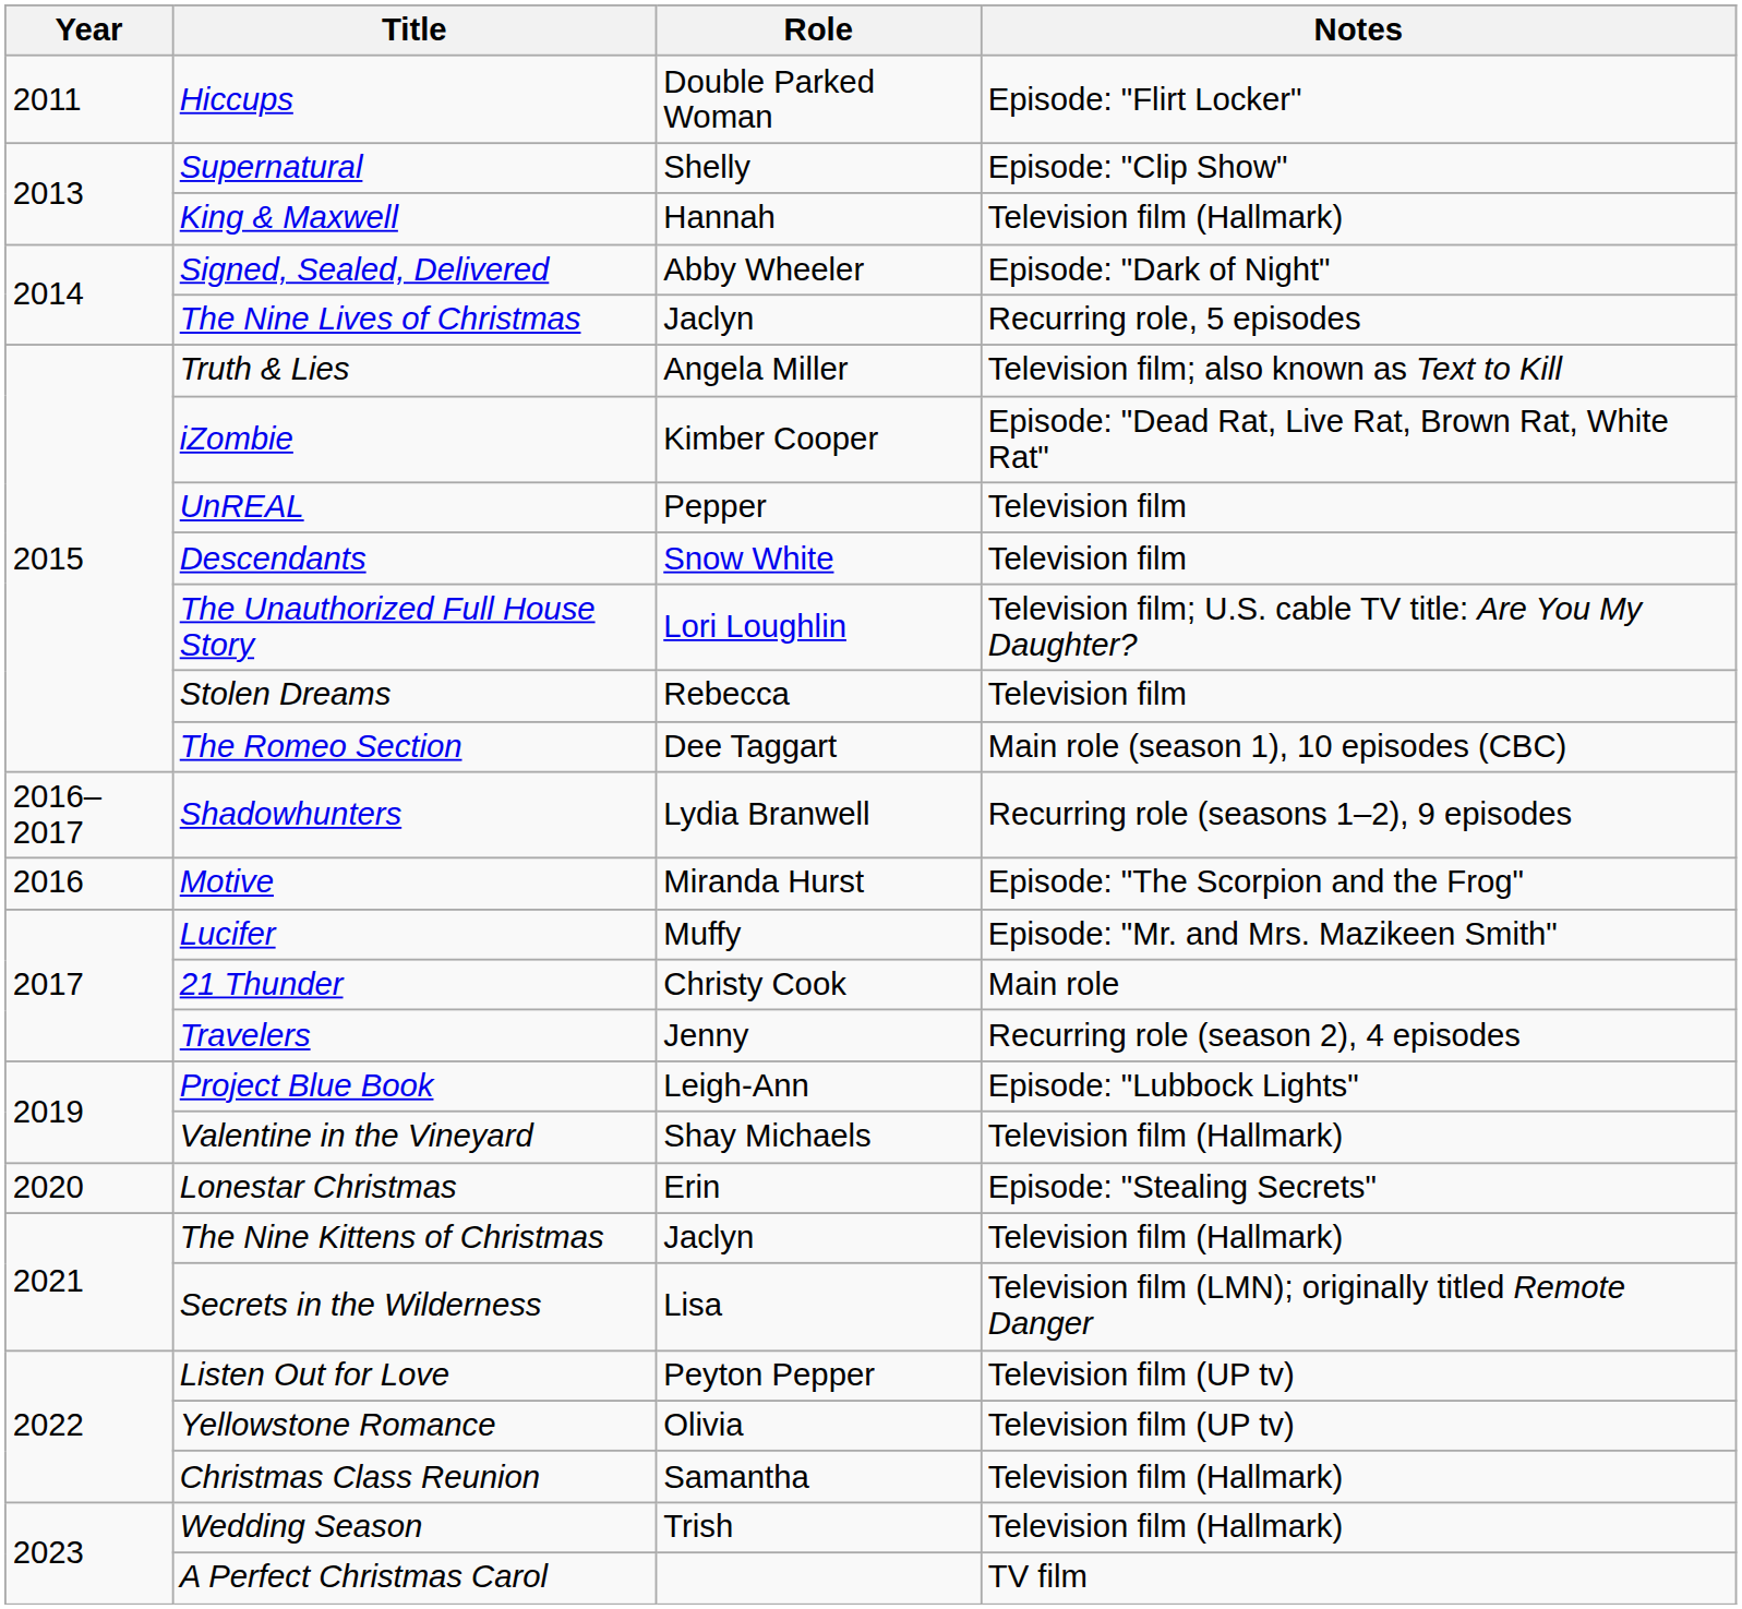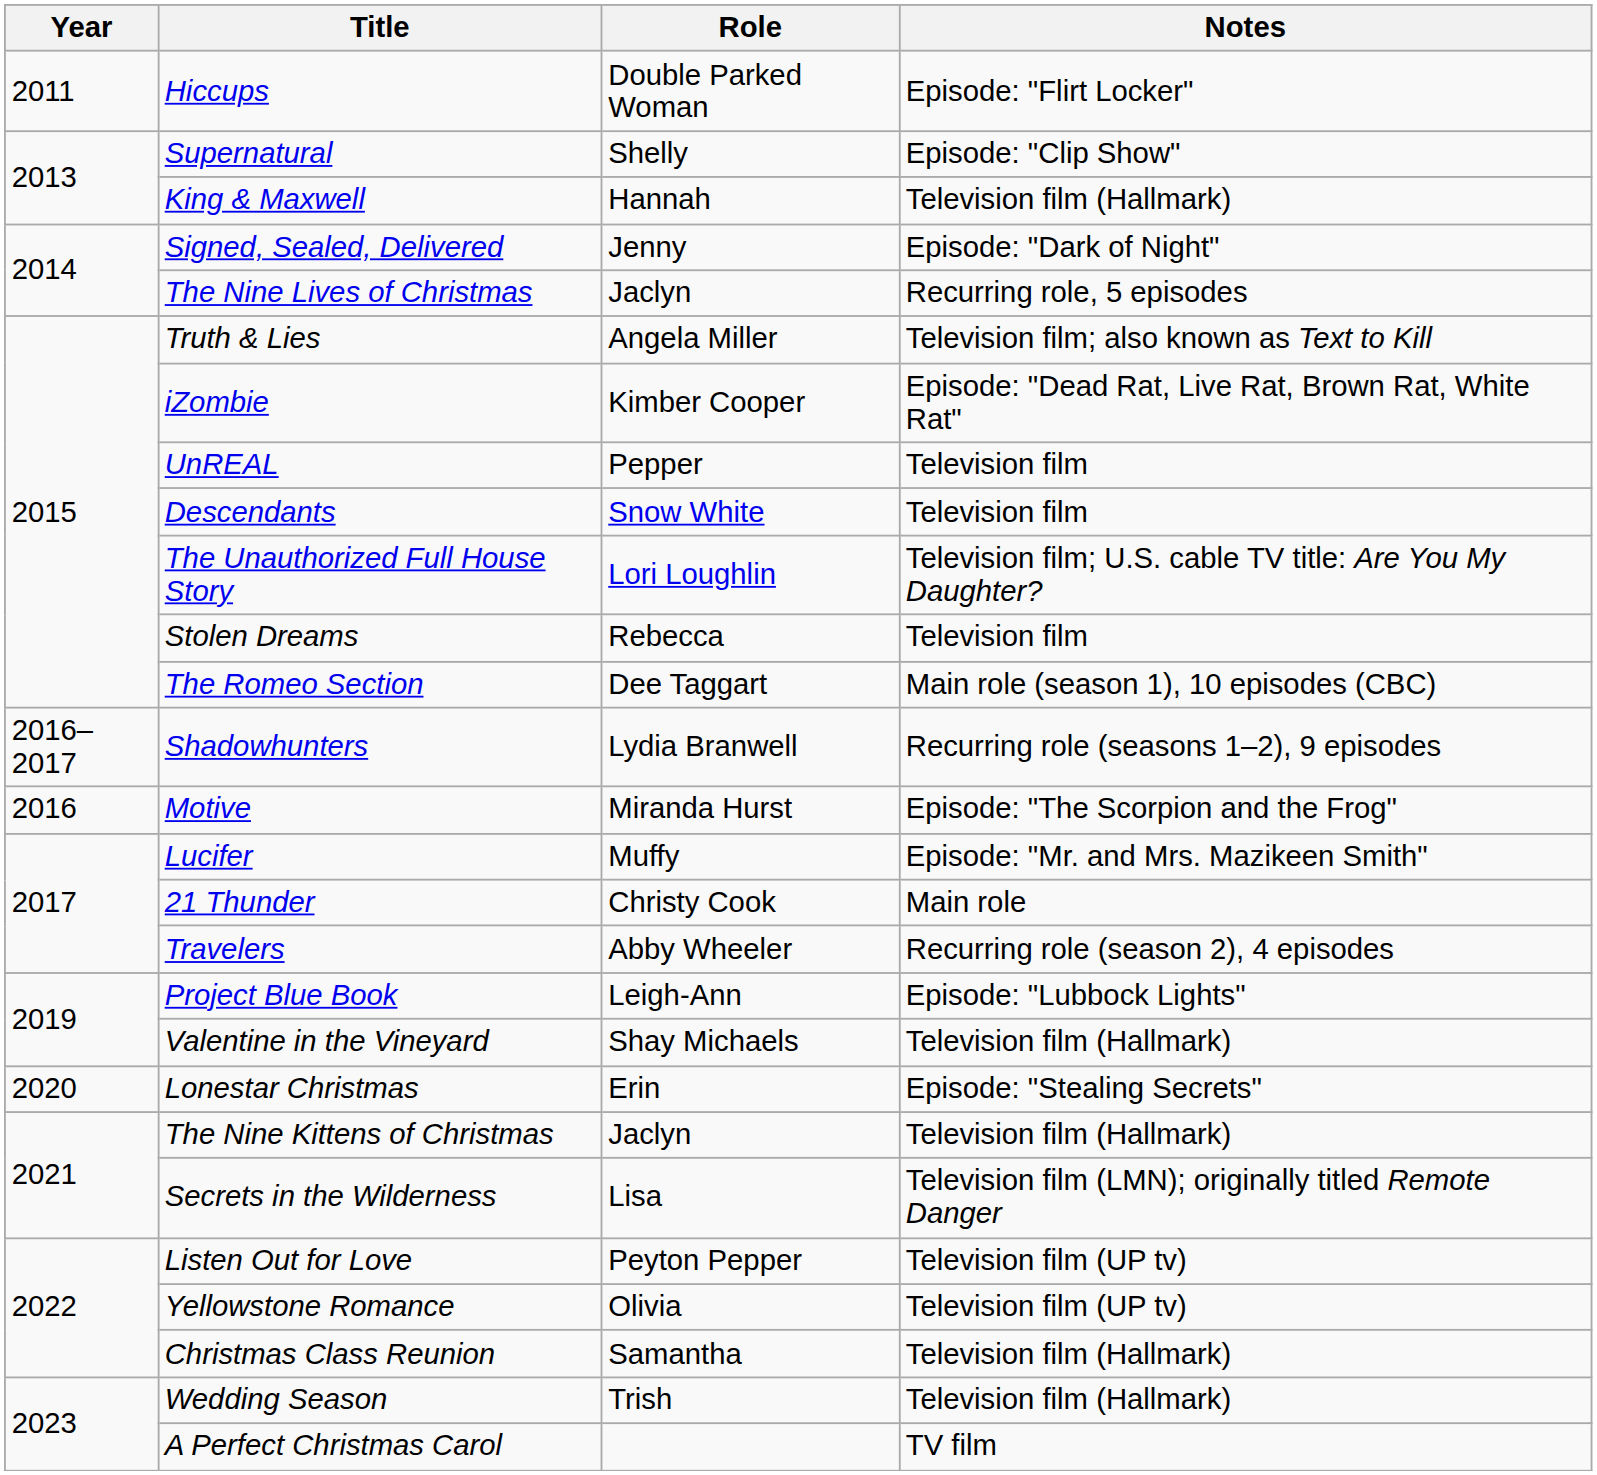 <table class="wikitable sortable">
 <tr>
 <th>Year</th>
 <th>Title</th>
 <th>Role</th>
 <th class="unsortable">Notes</th>
 </tr>
 <tr>
 <td>2011</td>
 <td><em><a href='#'>Hiccups</a></em></td>
 <td>Double Parked Woman</td>
 <td>Episode: "Flirt Locker"</td>
 </tr>
 <tr>
 <td rowspan="2">2013</td>
 <td><em><a href='#'>Supernatural</a></em></td>
 <td>Shelly</td>
 <td>Episode: "Clip Show"</td>
 </tr>
 <tr>
 <td><em><a href='#'>King & Maxwell</a></em></td>
 <td>Hannah</td>
 <td>Television film (Hallmark)</td>
 </tr>
 <tr>
 <td rowspan="2">2014</td>
 <td><em><a href='#'>Signed, Sealed, Delivered</a></em></td>
-<td>Abby Wheeler</td>
+<td>Jenny</td>
 <td>Episode: "Dark of Night"</td>
 </tr>
 <tr>
 <td data-sort-value="Nine Lives of Christmas, The"><em><a href='#'>The Nine Lives of Christmas</a></em></td>
 <td>Jaclyn</td>
 <td>Recurring role, 5 episodes</td>
 </tr>
 <tr>
 <td rowspan="7">2015</td>
 <td><em>Truth & Lies</em></td>
 <td>Angela Miller</td>
 <td>Television film; also known as <em>Text to Kill</em></td>
 </tr>
 <tr>
 <td><em><a href='#'>iZombie</a></em></td>
 <td>Kimber Cooper</td>
 <td>Episode: "Dead Rat, Live Rat, Brown Rat, White Rat"</td>
 </tr>
 <tr>
 <td><em><a href='#'>UnREAL</a></em></td>
 <td>Pepper</td>
 <td>Television film</td>
 </tr>
 <tr>
 <td><em><a href='#'>Descendants</a></em></td>
 <td><a href='#'>Snow White</a></td>
 <td>Television film</td>
 </tr>
 <tr>
 <td data-sort-value="Unauthorized Full House Story, The"><em><a href='#'>The Unauthorized Full House Story</a></em></td>
 <td><a href='#'>Lori Loughlin</a></td>
 <td>Television film; U.S. cable TV title: <em>Are You My Daughter?</em></td>
 </tr>
 <tr>
 <td><em>Stolen Dreams</em></td>
 <td>Rebecca</td>
 <td>Television film</td>
 </tr>
 <tr>
 <td data-sort-value="Romeo Section, The"><em><a href='#'>The Romeo Section</a></em></td>
 <td>Dee Taggart</td>
 <td>Main role (season 1), 10 episodes (CBC)</td>
 </tr>
 <tr>
 <td>2016–2017</td>
 <td><em><a href='#'>Shadowhunters</a></em></td>
 <td>Lydia Branwell</td>
 <td>Recurring role (seasons 1–2), 9 episodes</td>
 </tr>
 <tr>
 <td>2016</td>
 <td><em><a href='#'>Motive</a></em></td>
 <td>Miranda Hurst</td>
 <td>Episode: "The Scorpion and the Frog"</td>
 </tr>
 <tr>
 <td rowspan="3">2017</td>
 <td><em><a href='#'>Lucifer</a></em></td>
 <td>Muffy</td>
 <td>Episode: "Mr. and Mrs. Mazikeen Smith"</td>
 </tr>
 <tr>
 <td><em><a href='#'>21 Thunder</a></em></td>
 <td>Christy Cook</td>
 <td>Main role</td>
 </tr>
 <tr>
 <td><em><a href='#'>Travelers</a></em></td>
-<td>Jenny</td>
+<td>Abby Wheeler</td>
 <td>Recurring role (season 2), 4 episodes</td>
 </tr>
 <tr>
 <td rowspan="2">2019</td>
 <td><em><a href='#'>Project Blue Book</a></em></td>
 <td>Leigh-Ann</td>
 <td>Episode: "Lubbock Lights"</td>
 </tr>
 <tr>
 <td><em>Valentine in the Vineyard</em></td>
 <td>Shay Michaels</td>
 <td>Television film (Hallmark)</td>
 </tr>
 <tr>
 <td>2020</td>
 <td><em>Lonestar Christmas</em></td>
 <td>Erin</td>
 <td>Episode: "Stealing Secrets"</td>
 </tr>
 <tr>
 <td rowspan="2">2021</td>
 <td data-sort-value="Nine Kittens of Christmas, The"><em>The Nine Kittens of Christmas</em></td>
 <td>Jaclyn</td>
 <td>Television film (Hallmark)</td>
 </tr>
 <tr>
 <td><em>Secrets in the Wilderness</em></td>
 <td>Lisa</td>
 <td>Television film (LMN); originally titled <em>Remote Danger</em></td>
 </tr>
 <tr>
 <td rowspan="3">2022</td>
 <td><em>Listen Out for Love</em></td>
 <td>Peyton Pepper</td>
 <td>Television film (UP tv)</td>
 </tr>
 <tr>
 <td><em>Yellowstone Romance</em></td>
 <td>Olivia</td>
 <td>Television film (UP tv)</td>
 </tr>
 <tr>
 <td><em>Christmas Class Reunion</em></td>
 <td>Samantha</td>
 <td>Television film (Hallmark)</td>
 </tr>
 <tr>
 <td rowspan="2">2023</td>
 <td><em>Wedding Season</em></td>
 <td>Trish</td>
 <td>Television film (Hallmark)</td>
 </tr>
 <tr>
 <td data-sort-value="Perfect Christmas Carol, A"><em>A Perfect Christmas Carol</em></td>
 <td></td>
 <td>TV film</td>
 </tr>
 </table>
